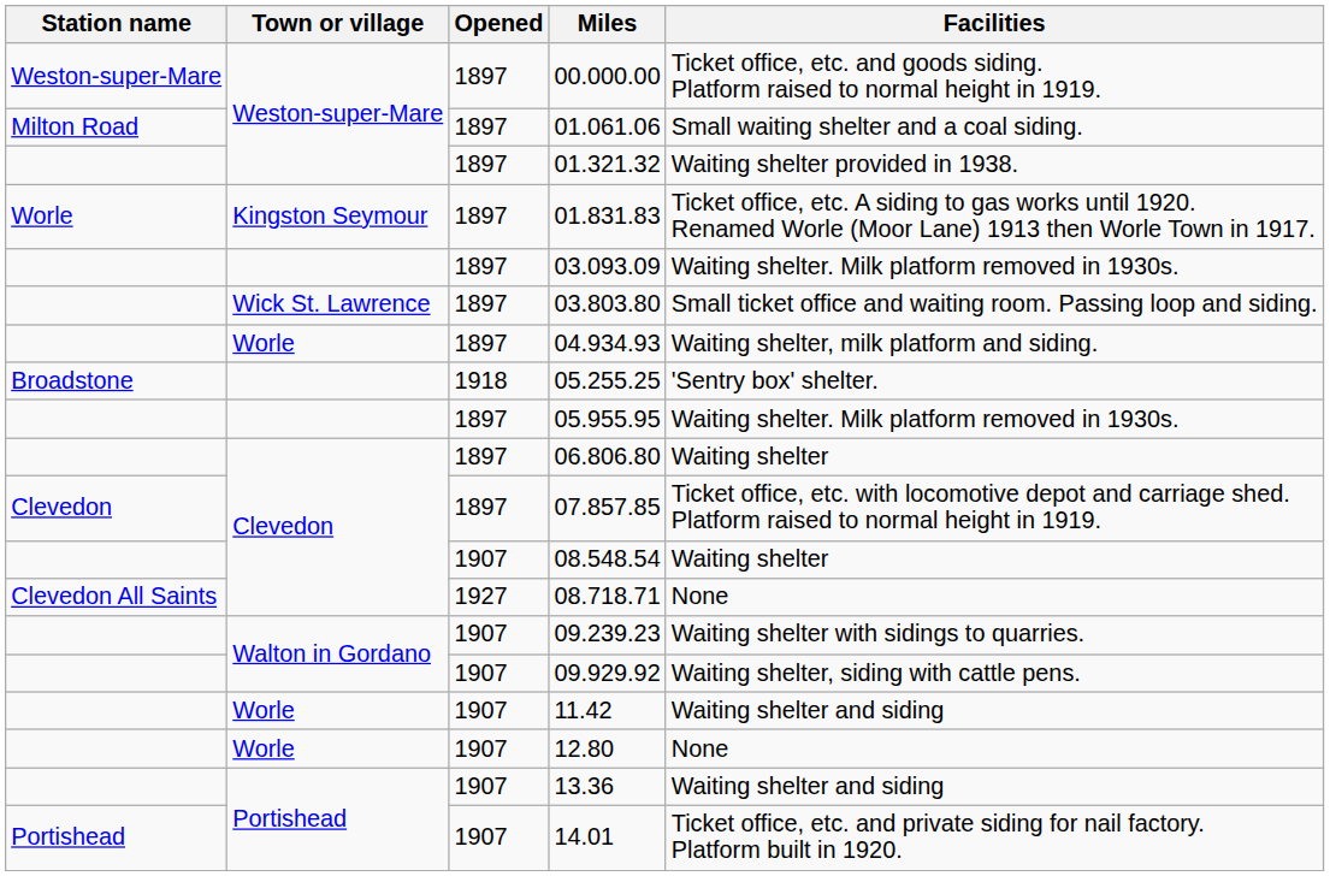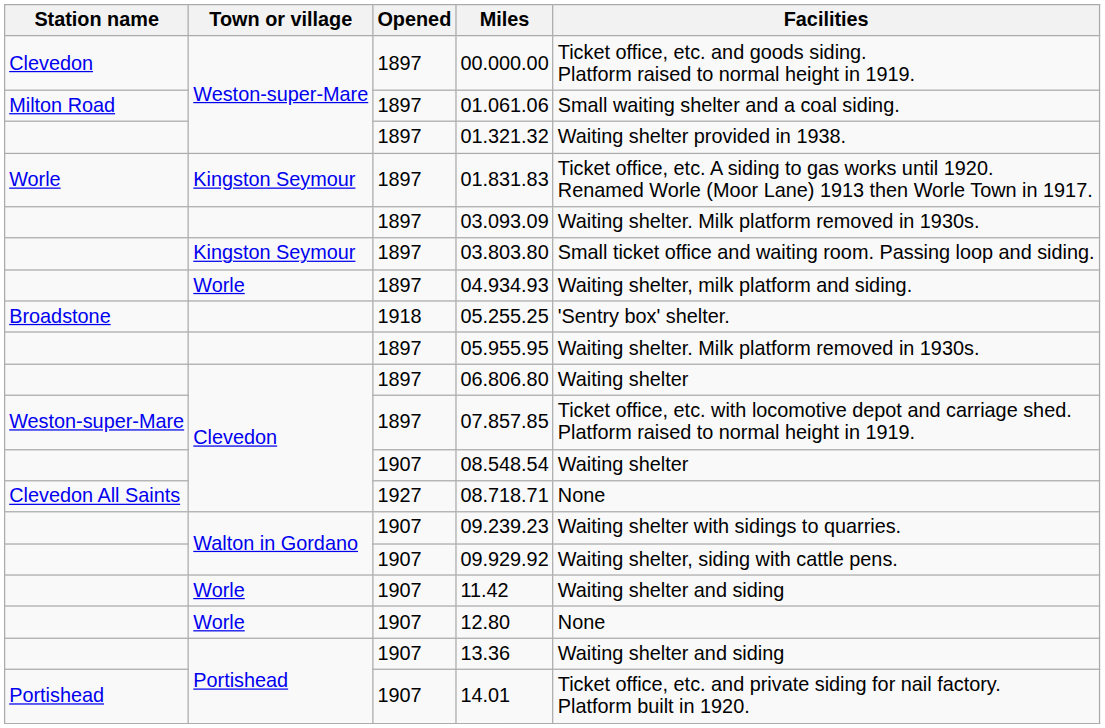 <table class="wikitable sortable">
 <tr>
 <th>Station name</th>
 <th>Town or village</th>
 <th>Opened</th>
 <th>Miles</th>
 <th class="unsortable">Facilities</th>
 </tr>
 <tr>
-<td><a href='#'>Weston-super-Mare</a></td>
+<td><a href='#'>Clevedon</a></td>
 <td rowspan="3"><a href='#'>Weston-super-Mare</a></td>
 <td>1897</td>
 <td><span>00.00</span>0.00</td>
 <td>Ticket office, etc. and goods siding.<br>Platform  raised to normal height in 1919.</td>
 </tr>
 <tr>
 <td><a href='#'>Milton Road</a></td>
 <td>1897</td>
 <td><span>01.06</span>1.06</td>
 <td>Small waiting shelter and a coal siding.</td>
 </tr>
 <tr>
 <td></td>
 <td>1897</td>
 <td><span>01.32</span>1.32</td>
 <td>Waiting shelter provided in 1938.</td>
 </tr>
 <tr>
 <td><a href='#'>Worle</a></td>
 <td><a href='#'>Kingston Seymour</a></td>
 <td>1897</td>
 <td><span>01.83</span>1.83</td>
 <td>Ticket office, etc. A siding to gas works until 1920.<br>Renamed Worle (Moor Lane) 1913 then Worle Town in 1917.</td>
 </tr>
 <tr>
 <td></td>
 <td></td>
 <td>1897</td>
 <td><span>03.09</span>3.09</td>
 <td>Waiting shelter. Milk platform removed in 1930s.</td>
 </tr>
 <tr>
 <td></td>
-<td><a href='#'>Wick St. Lawrence</a></td>
+<td><a href='#'>Kingston Seymour</a></td>
 <td>1897</td>
 <td><span>03.80</span>3.80</td>
 <td>Small ticket office and waiting room. Passing loop and siding.</td>
 </tr>
 <tr>
 <td></td>
 <td><a href='#'>Worle</a></td>
 <td>1897</td>
 <td><span>04.93</span>4.93</td>
 <td>Waiting shelter, milk platform and siding.</td>
 </tr>
 <tr>
 <td><a href='#'>Broadstone</a></td>
 <td></td>
 <td>1918</td>
 <td><span>05.25</span>5.25</td>
 <td>'Sentry box' shelter.</td>
 </tr>
 <tr>
 <td></td>
 <td></td>
 <td>1897</td>
 <td><span>05.95</span>5.95</td>
 <td>Waiting shelter. Milk platform removed in 1930s.</td>
 </tr>
 <tr>
 <td></td>
 <td rowspan="4"><a href='#'>Clevedon</a></td>
 <td>1897</td>
 <td><span>06.80</span>6.80</td>
 <td>Waiting shelter</td>
 </tr>
 <tr>
-<td><a href='#'>Clevedon</a></td>
+<td><a href='#'>Weston-super-Mare</a></td>
 <td>1897</td>
 <td><span>07.85</span>7.85</td>
 <td>Ticket office, etc. with locomotive depot and carriage shed.<br>Platform  raised to normal height in 1919.</td>
 </tr>
 <tr>
 <td></td>
 <td>1907</td>
 <td><span>08.54</span>8.54</td>
 <td>Waiting shelter</td>
 </tr>
 <tr>
 <td><a href='#'>Clevedon All Saints</a></td>
 <td>1927</td>
 <td><span>08.71</span>8.71</td>
 <td>None</td>
 </tr>
 <tr>
 <td></td>
 <td rowspan="2"><a href='#'>Walton in Gordano</a></td>
 <td>1907</td>
 <td><span>09.23</span>9.23</td>
 <td>Waiting shelter with sidings to quarries.</td>
 </tr>
 <tr>
 <td></td>
 <td>1907</td>
 <td><span>09.92</span>9.92</td>
 <td>Waiting shelter, siding with cattle pens.</td>
 </tr>
 <tr>
 <td></td>
 <td><a href='#'>Worle</a></td>
 <td>1907</td>
 <td>11.42</td>
 <td>Waiting shelter and siding</td>
 </tr>
 <tr>
 <td></td>
 <td><a href='#'>Worle</a></td>
 <td>1907</td>
 <td>12.80</td>
 <td>None</td>
 </tr>
 <tr>
 <td></td>
 <td rowspan="2"><a href='#'>Portishead</a></td>
 <td>1907</td>
 <td>13.36</td>
 <td>Waiting shelter and siding</td>
 </tr>
 <tr>
 <td><a href='#'>Portishead</a></td>
 <td>1907</td>
 <td>14.01</td>
 <td>Ticket office, etc. and private siding for nail factory.<br>Platform built in 1920.</td>
 </tr>
 <tr>
 </tr>
 </table>
